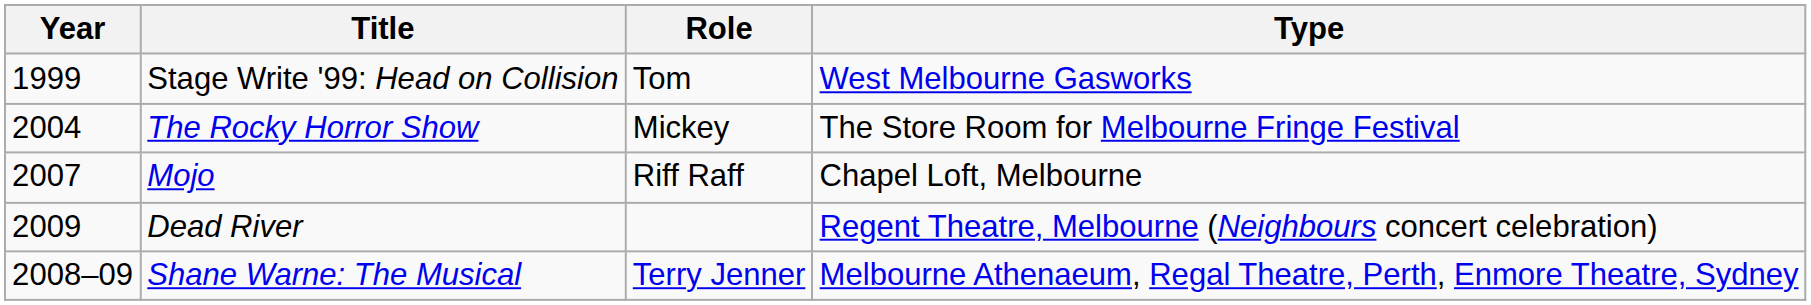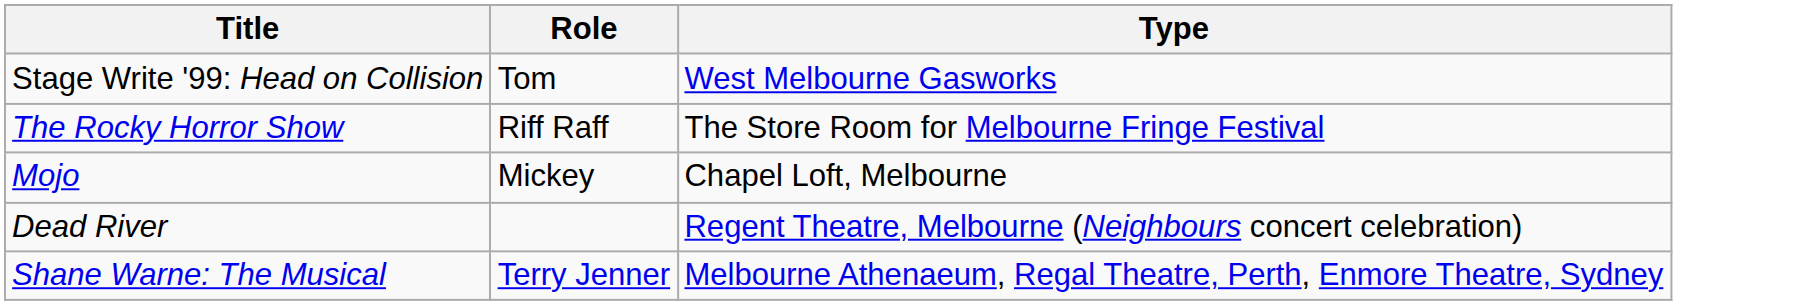 <table class="wikitable">
 <tr>
-<th>Year</th>
 <th>Title</th>
 <th>Role</th>
 <th>Type</th>
 </tr>
 <tr>
-<td>1999</td>
 <td>Stage Write '99: <em>Head on Collision</em></td>
 <td>Tom</td>
 <td><a href='#'>West Melbourne Gasworks</a></td>
 </tr>
 <tr>
-<td>2004</td>
 <td><em><a href='#'>The Rocky Horror Show</a></em></td>
-<td>Mickey</td>
+<td>Riff Raff</td>
 <td>The Store Room for <a href='#'>Melbourne Fringe Festival</a></td>
 </tr>
 <tr>
-<td>2007</td>
 <td><em><a href='#'>Mojo</a></em></td>
-<td>Riff Raff</td>
+<td>Mickey</td>
 <td>Chapel Loft, Melbourne</td>
 </tr>
 <tr>
-<td>2009</td>
 <td><em>Dead River</em></td>
 <td></td>
 <td><a href='#'>Regent Theatre, Melbourne</a> (<em><a href='#'>Neighbours</a></em> concert celebration)</td>
 </tr>
 <tr>
-<td>2008–09</td>
 <td><em><a href='#'>Shane Warne: The Musical</a></em></td>
 <td><a href='#'>Terry Jenner</a></td>
 <td><a href='#'>Melbourne Athenaeum</a>, <a href='#'>Regal Theatre, Perth</a>, <a href='#'>Enmore Theatre, Sydney</a></td>
 </tr>
 </table>
